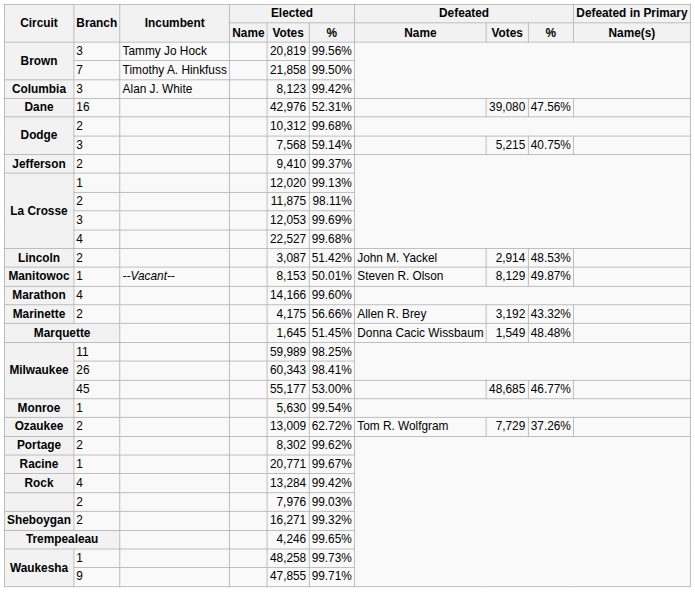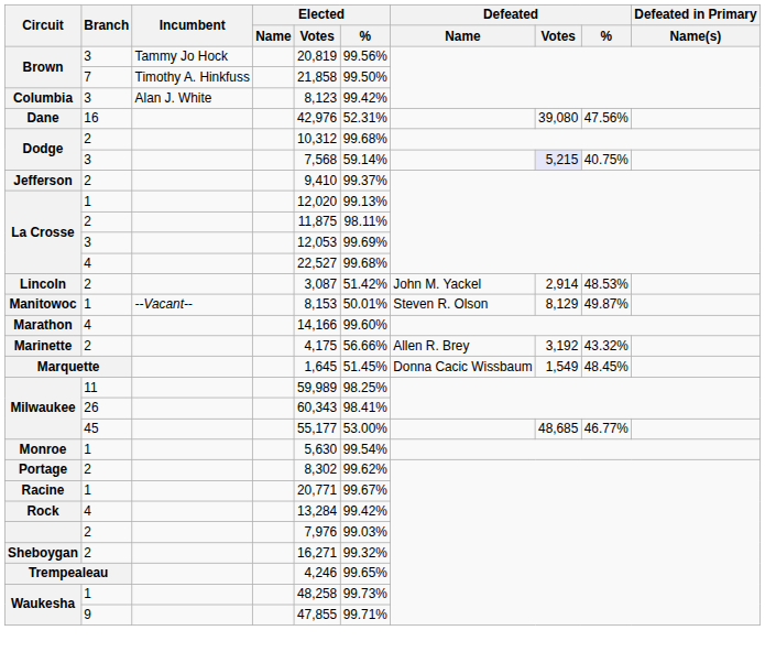 <table class="wikitable">
 <tr>
 <th rowspan="2">Circuit</th>
 <th rowspan="2">Branch</th>
 <th rowspan="2">Incumbent</th>
 <th colspan="3">Elected</th>
 <th colspan="3">Defeated</th>
 <th>Defeated in Primary</th>
 </tr>
 <tr>
 <th>Name</th>
 <th>Votes</th>
 <th>%</th>
 <th>Name</th>
 <th>Votes</th>
 <th>%</th>
 <th>Name(s)</th>
 </tr>
 <tr>
 <th rowspan="2">Brown</th>
 <td>3</td>
 <td>Tammy Jo Hock</td>
 <td><strong></strong></td>
 <td align="right">20,819</td>
 <td align="right">99.56%</td>
 <td colspan="4" rowspan="3"></td>
 </tr>
 <tr>
 <td>7</td>
 <td>Timothy A. Hinkfuss</td>
 <td><strong></strong></td>
 <td align="right">21,858</td>
 <td align="right">99.50%</td>
 </tr>
 <tr>
 <th>Columbia</th>
 <td>3</td>
 <td>Alan J. White</td>
 <td><strong></strong></td>
 <td align="right">8,123</td>
 <td align="right">99.42%</td>
 </tr>
 <tr>
 <th>Dane</th>
 <td>16</td>
 <td></td>
 <td><strong></strong></td>
 <td align="right">42,976</td>
 <td align="right">52.31%</td>
 <td></td>
 <td align="right">39,080</td>
 <td align="right">47.56%</td>
 <td></td>
 </tr>
 <tr>
 <th rowspan="2">Dodge</th>
 <td>2</td>
 <td></td>
 <td><strong></strong></td>
 <td align="right">10,312</td>
 <td align="right">99.68%</td>
 <td colspan="4"></td>
 </tr>
 <tr>
 <td>3</td>
 <td></td>
 <td><strong></strong></td>
 <td align="right">7,568</td>
 <td align="right">59.14%</td>
 <td></td>
-<td align="right">5,215</td>
+<td align="right" style="background: lavender;">5,215</td>
 <td align="right">40.75%</td>
 <td></td>
 </tr>
 <tr>
 <th>Jefferson</th>
 <td>2</td>
 <td></td>
 <td><strong></strong></td>
 <td align="right">9,410</td>
 <td align="right">99.37%</td>
 <td colspan="4" rowspan="5"></td>
 </tr>
 <tr>
 <th rowspan="4">La Crosse</th>
 <td>1</td>
 <td></td>
 <td><strong></strong></td>
 <td align="right">12,020</td>
 <td align="right">99.13%</td>
 </tr>
 <tr>
 <td>2</td>
 <td></td>
 <td><strong></strong></td>
 <td align="right">11,875</td>
 <td align="right">98.11%</td>
 </tr>
 <tr>
 <td>3</td>
 <td></td>
 <td><strong></strong></td>
 <td align="right">12,053</td>
 <td align="right">99.69%</td>
 </tr>
 <tr>
 <td>4</td>
 <td></td>
 <td><strong></strong></td>
 <td align="right">22,527</td>
 <td align="right">99.68%</td>
 </tr>
 <tr>
 <th>Lincoln</th>
 <td>2</td>
 <td></td>
 <td><strong></strong></td>
 <td align="right">3,087</td>
 <td align="right">51.42%</td>
 <td>John M. Yackel</td>
 <td align="right">2,914</td>
 <td align="right">48.53%</td>
 <td></td>
 </tr>
 <tr>
 <th>Manitowoc</th>
 <td>1</td>
 <td><em>--Vacant--</em></td>
 <td><strong></strong></td>
 <td align="right">8,153</td>
 <td align="right">50.01%</td>
 <td>Steven R. Olson</td>
 <td align="right">8,129</td>
 <td align="right">49.87%</td>
 <td><br></td>
 </tr>
 <tr>
 <th>Marathon</th>
 <td>4</td>
 <td></td>
 <td><strong></strong></td>
 <td align="right">14,166</td>
 <td align="right">99.60%</td>
 <td colspan="4"></td>
 </tr>
 <tr>
 <th>Marinette</th>
 <td>2</td>
 <td></td>
 <td><strong></strong></td>
 <td align="right">4,175</td>
 <td align="right">56.66%</td>
 <td>Allen R. Brey</td>
 <td align="right">3,192</td>
 <td align="right">43.32%</td>
 <td></td>
 </tr>
 <tr>
 <th colspan="2">Marquette</th>
 <td></td>
 <td><strong></strong></td>
 <td align="right">1,645</td>
 <td align="right">51.45%</td>
 <td>Donna Cacic Wissbaum</td>
 <td align="right">1,549</td>
-<td align="right">48.48%</td>
+<td align="right">48.45%</td>
 <td></td>
 </tr>
 <tr>
 <th rowspan="3">Milwaukee</th>
 <td>11</td>
 <td></td>
 <td><strong></strong></td>
 <td align="right">59,989</td>
 <td align="right">98.25%</td>
 <td colspan="4" rowspan="2"></td>
 </tr>
 <tr>
 <td>26</td>
 <td></td>
 <td><strong></strong></td>
 <td align="right">60,343</td>
 <td align="right">98.41%</td>
 </tr>
 <tr>
 <td>45</td>
 <td></td>
 <td><strong></strong></td>
 <td align="right">55,177</td>
 <td align="right">53.00%</td>
 <td></td>
 <td align="right">48,685</td>
 <td align="right">46.77%</td>
 <td></td>
 </tr>
 <tr>
 <th>Monroe</th>
 <td>1</td>
 <td></td>
 <td><strong></strong></td>
 <td align="right">5,630</td>
 <td align="right">99.54%</td>
 <td colspan="4"></td>
-</tr>
-<tr>
-<th>Ozaukee</th>
-<td>2</td>
-<td></td>
-<td><strong></strong></td>
-<td align="right">13,009</td>
-<td align="right">62.72%</td>
-<td>Tom R. Wolfgram</td>
-<td align="right">7,729</td>
-<td align="right">37.26%</td>
-<td></td>
 </tr>
 <tr>
 <th>Portage</th>
 <td>2</td>
 <td></td>
 <td><strong></strong></td>
 <td align="right">8,302</td>
 <td align="right">99.62%</td>
 <td colspan="4" rowspan="8"></td>
 </tr>
 <tr>
 <th>Racine</th>
 <td>1</td>
 <td></td>
 <td><strong></strong></td>
 <td align="right">20,771</td>
 <td align="right">99.67%</td>
 </tr>
 <tr>
 <th>Rock</th>
 <td>4</td>
 <td></td>
 <td><strong></strong></td>
 <td align="right">13,284</td>
 <td align="right">99.42%</td>
 </tr>
 <tr>
 <th></th>
 <td>2</td>
 <td></td>
 <td><strong></strong></td>
 <td align="right">7,976</td>
 <td align="right">99.03%</td>
 </tr>
 <tr>
 <th>Sheboygan</th>
 <td>2</td>
 <td></td>
 <td><strong></strong></td>
 <td align="right">16,271</td>
 <td align="right">99.32%</td>
 </tr>
 <tr>
 <th colspan="2">Trempealeau</th>
 <td></td>
 <td><strong></strong></td>
 <td align="right">4,246</td>
 <td align="right">99.65%</td>
 </tr>
 <tr>
 <th rowspan="2">Waukesha</th>
 <td>1</td>
 <td></td>
 <td><strong></strong></td>
 <td align="right">48,258</td>
 <td align="right">99.73%</td>
 </tr>
 <tr>
 <td>9</td>
 <td></td>
 <td><strong></strong></td>
 <td align="right">47,855</td>
 <td align="right">99.71%</td>
 </tr>
 </table>
